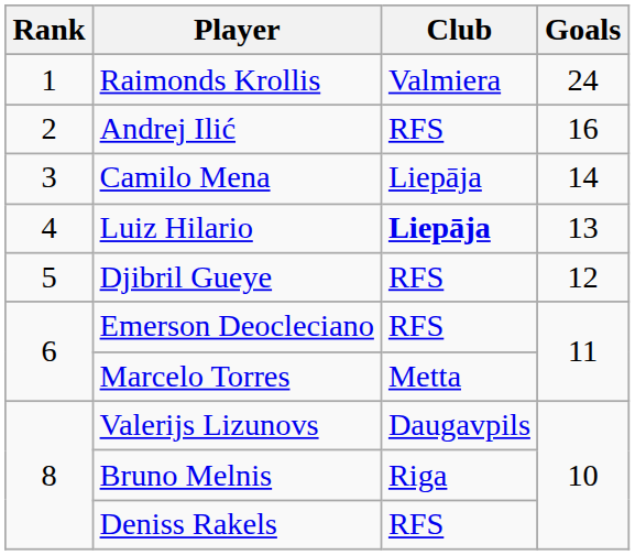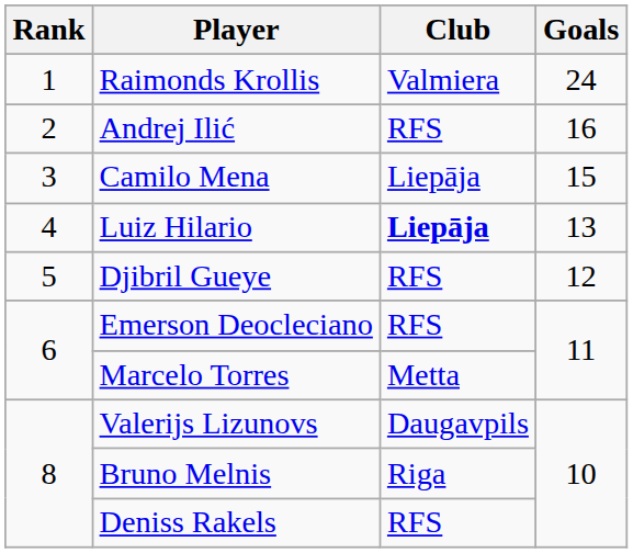 <table class="wikitable" style="text-align:center">
 <tr>
 <th>Rank</th>
 <th>Player</th>
 <th>Club</th>
 <th>Goals</th>
 </tr>
 <tr>
 <td rowspan=>1</td>
 <td align="left"> <a href='#'>Raimonds Krollis</a></td>
 <td align="left"><a href='#'>Valmiera</a></td>
 <td rowspan=>24</td>
 </tr>
 <tr>
 <td rowspan=>2</td>
 <td align="left"> <a href='#'>Andrej Ilić</a></td>
 <td align="left"><a href='#'>RFS</a></td>
 <td rowspan=>16</td>
 </tr>
 <tr>
 <td rowspan=>3</td>
 <td align="left"> <a href='#'>Camilo Mena</a></td>
 <td align="left"><a href='#'>Liepāja</a></td>
-<td rowspan=>14</td>
+<td rowspan=>15</td>
 </tr>
 <tr>
 <td rowspan=>4</td>
 <td align="left"> <a href='#'>Luiz Hilario</a></td>
 <td align="left"><strong><a href='#'>Liepāja</a></strong></td>
 <td rowspan=>13</td>
 </tr>
 <tr>
 <td rowspan=>5</td>
 <td align="left"> <a href='#'>Djibril Gueye</a></td>
 <td align="left"><a href='#'>RFS</a></td>
 <td rowspan=>12</td>
 </tr>
 <tr>
 <td rowspan=2>6</td>
 <td align="left"> <a href='#'>Emerson Deocleciano</a></td>
 <td align="left"><a href='#'>RFS</a></td>
 <td rowspan=2>11</td>
 </tr>
 <tr>
 <td align="left"> <a href='#'>Marcelo Torres</a></td>
 <td align="left"><a href='#'>Metta</a></td>
 </tr>
 <tr>
 <td rowspan=3>8</td>
 <td align="left"> <a href='#'>Valerijs Lizunovs</a></td>
 <td align="left"><a href='#'>Daugavpils</a></td>
 <td rowspan=3>10</td>
 </tr>
 <tr>
 <td align="left"> <a href='#'>Bruno Melnis</a></td>
 <td align="left"><a href='#'>Riga</a></td>
 </tr>
 <tr>
 <td align="left"> <a href='#'>Deniss Rakels</a></td>
 <td align="left"><a href='#'>RFS</a></td>
 </tr>
 </table>
